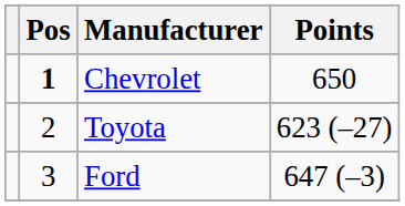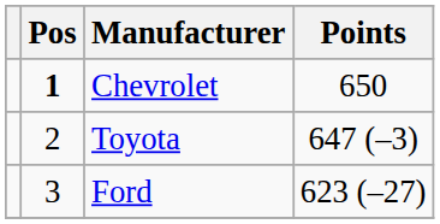 <table class="wikitable" style="font-size: 95%;">
 <tr>
 <th></th>
 <th>Pos</th>
 <th>Manufacturer</th>
 <th>Points</th>
 </tr>
 <tr>
 <td align="left"></td>
 <td style="text-align:center;"><strong>1</strong></td>
 <td><a href='#'>Chevrolet</a></td>
 <td style="text-align:center;">650</td>
 </tr>
 <tr>
 <td align="left"></td>
 <td style="text-align:center;">2</td>
 <td><a href='#'>Toyota</a></td>
-<td style="text-align:center;">623 (–27)</td>
+<td style="text-align:center;">647 (–3)</td>
 </tr>
 <tr>
 <td align="left"></td>
 <td style="text-align:center;">3</td>
 <td><a href='#'>Ford</a></td>
-<td style="text-align:center;">647 (–3)</td>
+<td style="text-align:center;">623 (–27)</td>
 </tr>
 <tr class="sortbottom">
 </tr>
 </table>
